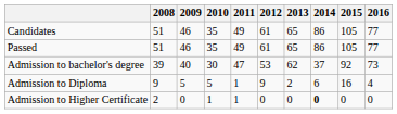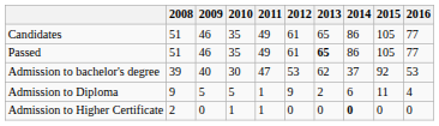 <table class="wikitable">
 <tr>
 <th></th>
 <th>2008</th>
 <th>2009</th>
 <th>2010</th>
 <th>2011</th>
 <th>2012</th>
 <th>2013</th>
 <th>2014</th>
 <th>2015</th>
 <th>2016</th>
 </tr>
 <tr>
 <td>Candidates</td>
 <td>51</td>
 <td>46</td>
 <td>35</td>
 <td>49</td>
 <td>61</td>
 <td>65</td>
 <td>86</td>
 <td>105</td>
 <td>77</td>
 </tr>
 <tr>
 <td>Passed</td>
 <td>51</td>
 <td>46</td>
 <td>35</td>
 <td>49</td>
 <td>61</td>
-<td>65</td>
+<td><strong>65</strong></td>
 <td>86</td>
 <td>105</td>
 <td>77</td>
 </tr>
 <tr>
 <td>Admission to bachelor's degree</td>
 <td>39</td>
 <td>40</td>
 <td>30</td>
 <td>47</td>
 <td>53</td>
 <td>62</td>
 <td>37</td>
 <td>92</td>
-<td>73</td>
+<td>53</td>
 </tr>
 <tr>
 <td>Admission to Diploma</td>
 <td>9</td>
 <td>5</td>
 <td>5</td>
 <td>1</td>
 <td>9</td>
 <td>2</td>
 <td>6</td>
-<td>16</td>
+<td>11</td>
 <td>4</td>
 </tr>
 <tr>
 <td>Admission to Higher Certificate</td>
 <td>2</td>
 <td>0</td>
 <td>1</td>
 <td>1</td>
 <td>0</td>
 <td>0</td>
 <td><strong>0</strong></td>
 <td>0</td>
 <td>0</td>
 </tr>
 </table>
